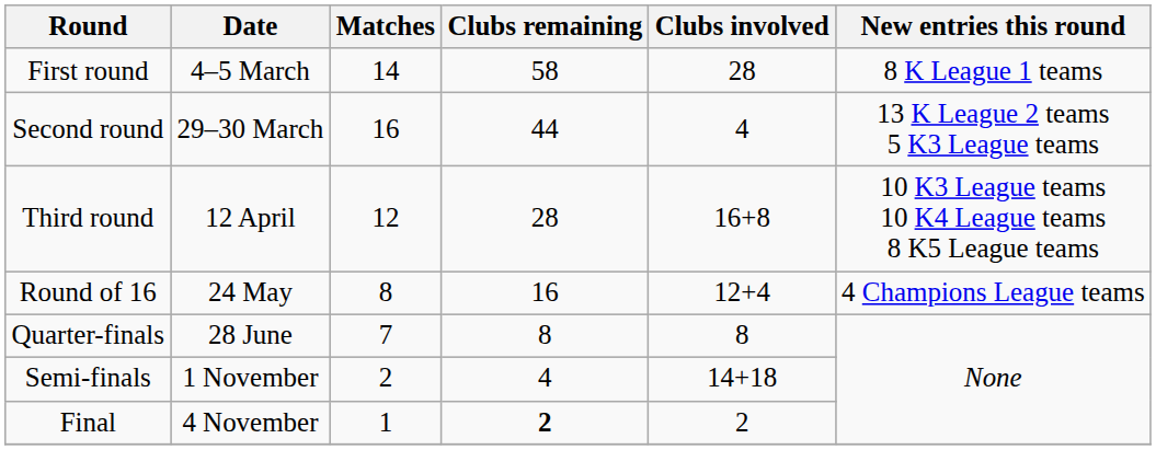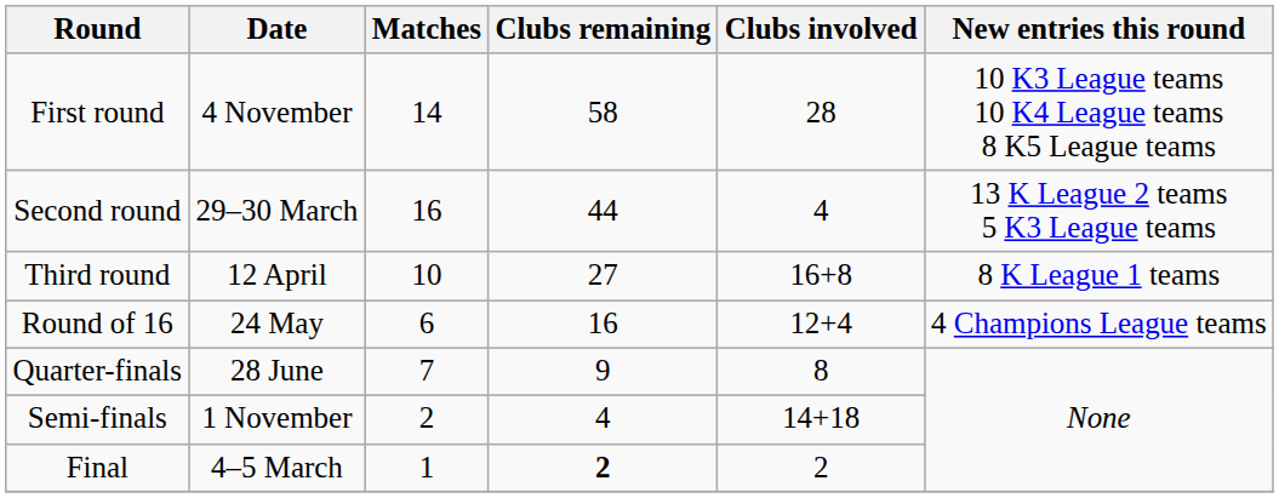 <table class="wikitable" style="text-align: center">
 <tr>
 <th>Round</th>
 <th>Date</th>
 <th>Matches</th>
 <th>Clubs remaining</th>
 <th>Clubs involved</th>
 <th>New entries this round</th>
 </tr>
 <tr>
 <td>First round</td>
-<td>4–5 March</td>
+<td>4 November</td>
 <td>14</td>
 <td>58</td>
 <td>28</td>
-<td>8 <a href='#'>K League 1</a> teams</td>
+<td>10 <a href='#'>K3 League</a> teams<br> 10 <a href='#'>K4 League</a> teams<br> 8 K5 League teams</td>
 </tr>
 <tr>
 <td>Second round</td>
 <td>29–30 March</td>
 <td>16</td>
 <td>44</td>
 <td>4</td>
 <td>13 <a href='#'>K League 2</a> teams<br> 5 <a href='#'>K3 League</a> teams</td>
 </tr>
 <tr>
 <td>Third round</td>
 <td>12 April</td>
-<td>12</td>
-<td>28</td>
+<td>10</td>
+<td>27</td>
 <td>16+8</td>
-<td>10 <a href='#'>K3 League</a> teams<br> 10 <a href='#'>K4 League</a> teams<br> 8 K5 League teams</td>
+<td>8 <a href='#'>K League 1</a> teams</td>
 </tr>
 <tr>
 <td>Round of 16</td>
 <td>24 May</td>
-<td>8</td>
+<td>6</td>
 <td>16</td>
 <td>12+4</td>
 <td>4 <a href='#'>Champions League</a> teams</td>
 </tr>
 <tr>
 <td>Quarter-finals</td>
 <td>28 June</td>
 <td>7</td>
-<td>8</td>
+<td>9</td>
 <td>8</td>
 <td rowspan="3"><em>None</em></td>
 </tr>
 <tr>
 <td>Semi-finals</td>
 <td>1 November</td>
 <td>2</td>
 <td>4</td>
 <td>14+18</td>
 </tr>
 <tr>
 <td>Final</td>
-<td>4 November</td>
+<td>4–5 March</td>
 <td>1</td>
 <td><strong>2</strong></td>
 <td>2</td>
 </tr>
 <tr>
 </tr>
 </table>
